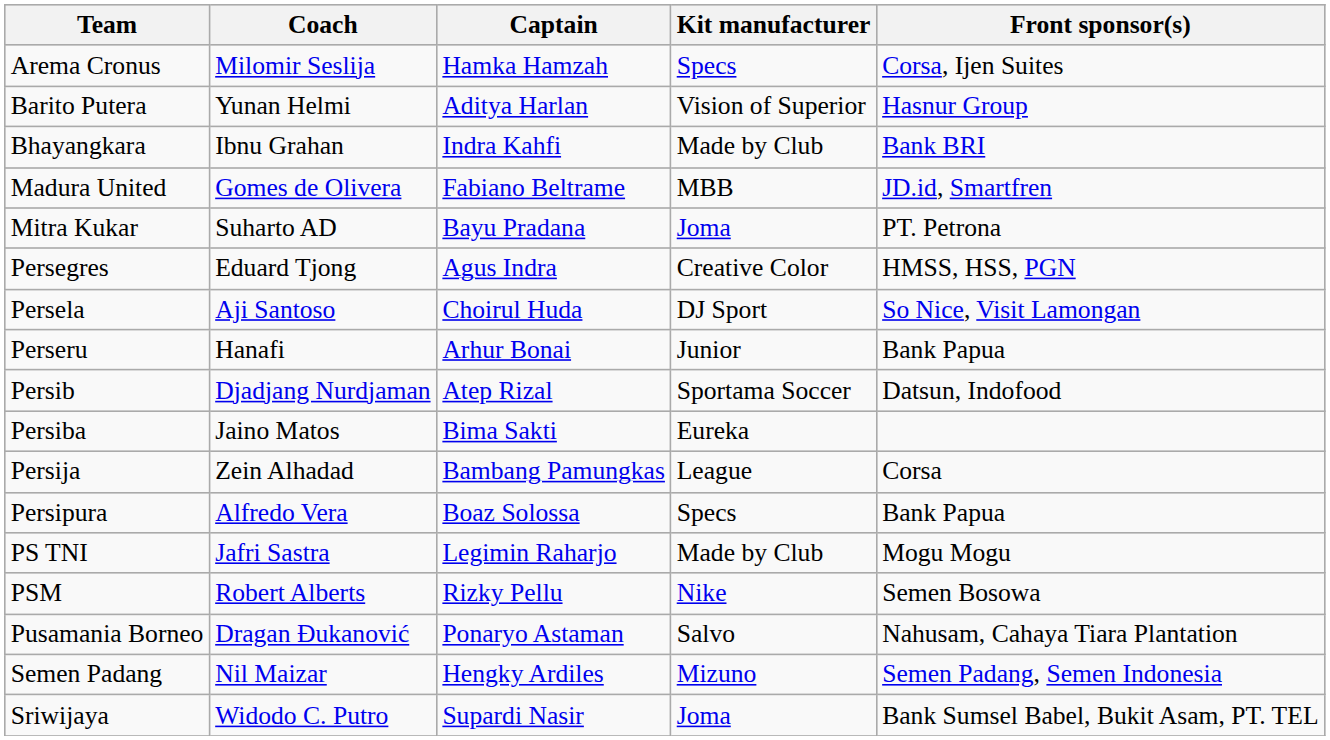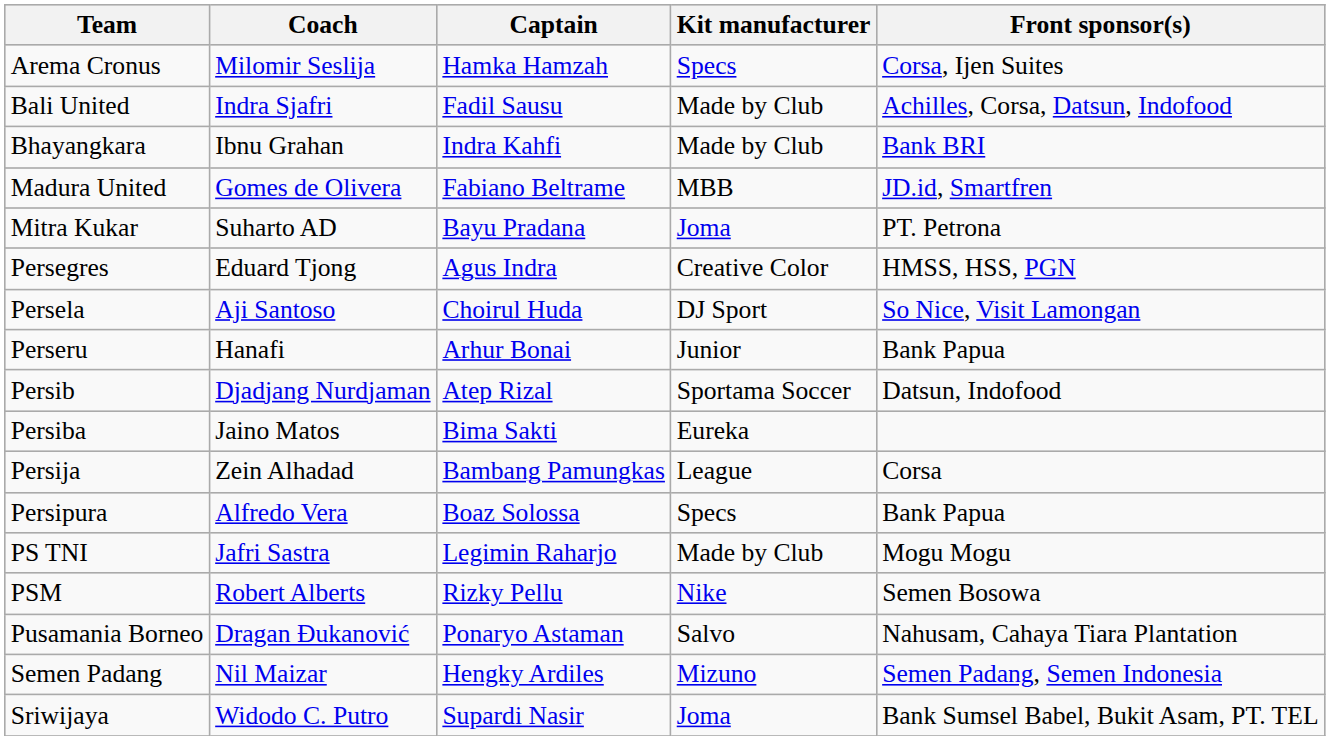 <table class="wikitable sortable" style="text-align: left;">
 <tr>
 <th>Team</th>
 <th>Coach</th>
 <th>Captain</th>
 <th>Kit manufacturer</th>
 <th>Front sponsor(s)</th>
 </tr>
 <tr>
 <td>Arema Cronus</td>
 <td> <a href='#'>Milomir Seslija</a></td>
 <td> <a href='#'>Hamka Hamzah</a></td>
 <td><a href='#'>Specs</a></td>
 <td><a href='#'>Corsa</a>, Ijen Suites</td>
 </tr>
 <tr>
-<td>Barito Putera</td>
-<td> Yunan Helmi</td>
-<td> <a href='#'>Aditya Harlan</a></td>
-<td>Vision of Superior</td>
-<td><a href='#'>Hasnur Group</a></td>
+<td>Bali United</td>
+<td> <a href='#'>Indra Sjafri</a></td>
+<td> <a href='#'>Fadil Sausu</a></td>
+<td>Made by Club</td>
+<td><a href='#'>Achilles</a>, Corsa, <a href='#'>Datsun</a>, <a href='#'>Indofood</a></td>
 </tr>
 <tr>
 <td>Bhayangkara</td>
 <td> Ibnu Grahan</td>
 <td> <a href='#'>Indra Kahfi</a></td>
 <td>Made by Club</td>
 <td><a href='#'>Bank BRI</a></td>
 </tr>
 <tr>
 <td>Madura United</td>
 <td> <a href='#'>Gomes de Olivera</a></td>
 <td> <a href='#'>Fabiano Beltrame</a></td>
 <td>MBB</td>
 <td><a href='#'>JD.id</a>, <a href='#'>Smartfren</a></td>
 </tr>
 <tr>
 <td>Mitra Kukar</td>
 <td> Suharto AD</td>
 <td> <a href='#'>Bayu Pradana</a></td>
 <td><a href='#'>Joma</a></td>
 <td>PT. Petrona</td>
 </tr>
 <tr>
 <td>Persegres</td>
 <td> Eduard Tjong</td>
 <td> <a href='#'>Agus Indra</a></td>
 <td>Creative Color</td>
 <td>HMSS, HSS, <a href='#'>PGN</a></td>
 </tr>
 <tr>
 <td>Persela</td>
 <td> <a href='#'>Aji Santoso</a></td>
 <td> <a href='#'>Choirul Huda</a></td>
 <td>DJ Sport</td>
 <td><a href='#'>So Nice</a>, <a href='#'>Visit Lamongan</a></td>
 </tr>
 <tr>
 <td>Perseru</td>
 <td> Hanafi</td>
 <td> <a href='#'>Arhur Bonai</a></td>
 <td>Junior</td>
 <td>Bank Papua</td>
 </tr>
 <tr>
 <td>Persib</td>
 <td> <a href='#'>Djadjang Nurdjaman</a></td>
 <td> <a href='#'>Atep Rizal</a></td>
 <td>Sportama Soccer</td>
 <td>Datsun, Indofood</td>
 </tr>
 <tr>
 <td>Persiba</td>
 <td> Jaino Matos</td>
 <td> <a href='#'>Bima Sakti</a></td>
 <td>Eureka</td>
 <td></td>
 </tr>
 <tr>
 <td>Persija</td>
 <td> Zein Alhadad</td>
 <td> <a href='#'>Bambang Pamungkas</a></td>
 <td>League</td>
 <td>Corsa</td>
 </tr>
 <tr>
 <td>Persipura</td>
 <td> <a href='#'>Alfredo Vera</a></td>
 <td> <a href='#'>Boaz Solossa</a></td>
 <td>Specs</td>
 <td>Bank Papua</td>
 </tr>
 <tr>
 <td>PS TNI</td>
 <td> <a href='#'>Jafri Sastra</a></td>
 <td> <a href='#'>Legimin Raharjo</a></td>
 <td>Made by Club</td>
 <td>Mogu Mogu</td>
 </tr>
 <tr>
 <td>PSM</td>
 <td> <a href='#'>Robert Alberts</a></td>
 <td> <a href='#'>Rizky Pellu</a></td>
 <td><a href='#'>Nike</a></td>
 <td>Semen Bosowa</td>
 </tr>
 <tr>
 <td>Pusamania Borneo</td>
 <td> <a href='#'>Dragan Đukanović</a></td>
 <td> <a href='#'>Ponaryo Astaman</a></td>
 <td>Salvo</td>
 <td>Nahusam, Cahaya Tiara Plantation</td>
 </tr>
 <tr>
 <td>Semen Padang</td>
 <td> <a href='#'>Nil Maizar</a></td>
 <td> <a href='#'>Hengky Ardiles</a></td>
 <td><a href='#'>Mizuno</a></td>
 <td><a href='#'>Semen Padang</a>, <a href='#'>Semen Indonesia</a></td>
 </tr>
 <tr>
 <td>Sriwijaya</td>
 <td> <a href='#'>Widodo C. Putro</a></td>
 <td> <a href='#'>Supardi Nasir</a></td>
 <td><a href='#'>Joma</a></td>
 <td>Bank Sumsel Babel, Bukit Asam, PT. TEL</td>
 </tr>
 </table>
